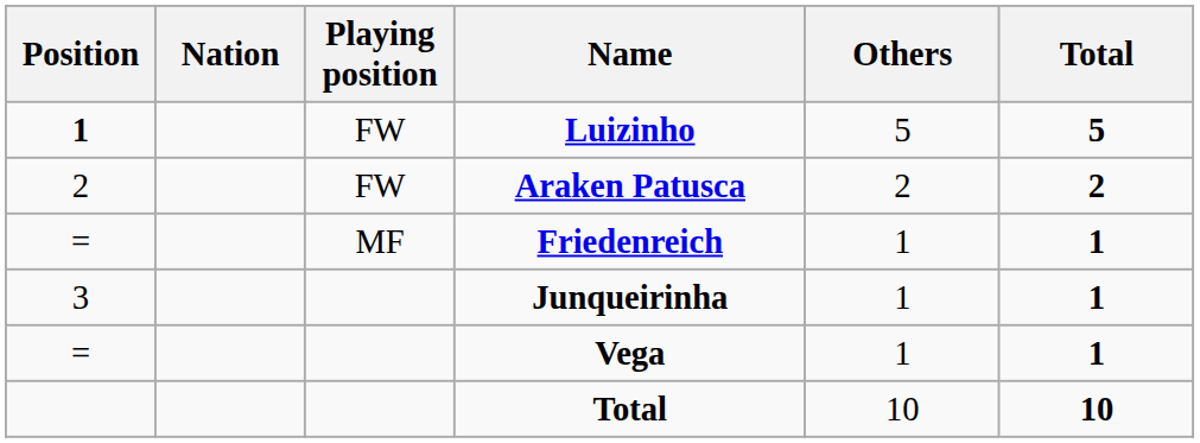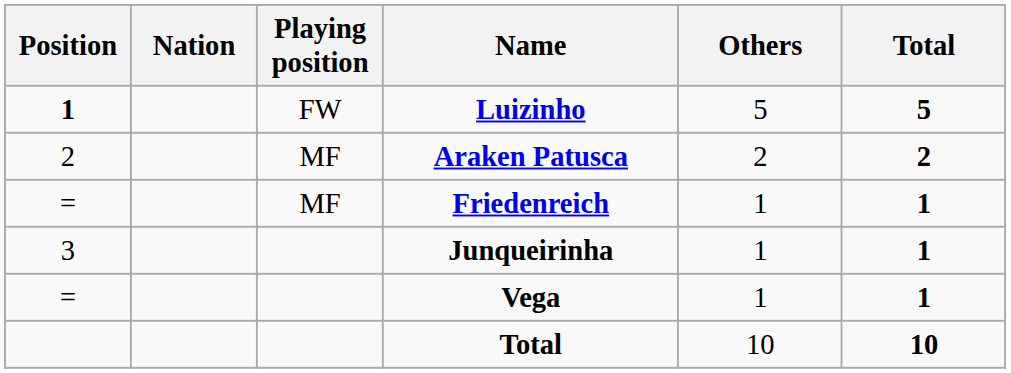 <table class="wikitable" style="font-size: 95%; text-align: center;">
 <tr>
 <th width=60>Position</th>
 <th width=60>Nation</th>
 <th width=60>Playing position</th>
 <th width=150>Name</th>
 <th width=80>Others</th>
 <th width=80>Total</th>
 </tr>
 <tr>
 <td><strong>1</strong></td>
 <td></td>
 <td>FW</td>
 <td><strong><a href='#'>Luizinho</a></strong></td>
 <td>5</td>
 <td><strong>5</strong></td>
 </tr>
 <tr>
 <td>2</td>
 <td></td>
-<td>FW</td>
+<td>MF</td>
 <td><strong><a href='#'>Araken Patusca</a></strong></td>
 <td>2</td>
 <td><strong>2</strong></td>
 </tr>
 <tr>
 <td>=</td>
 <td></td>
 <td>MF</td>
 <td><strong><a href='#'>Friedenreich</a></strong></td>
 <td>1</td>
 <td><strong>1</strong></td>
 </tr>
 <tr>
 <td>3</td>
 <td></td>
 <td></td>
 <td><strong>Junqueirinha</strong></td>
 <td>1</td>
 <td><strong>1</strong></td>
 </tr>
 <tr>
 <td>=</td>
 <td></td>
 <td></td>
 <td><strong>Vega</strong></td>
 <td>1</td>
 <td><strong>1</strong></td>
 </tr>
 <tr>
 <td></td>
 <td></td>
 <td></td>
 <td><strong>Total</strong></td>
 <td>10</td>
 <td><strong>10</strong></td>
 </tr>
 </table>
